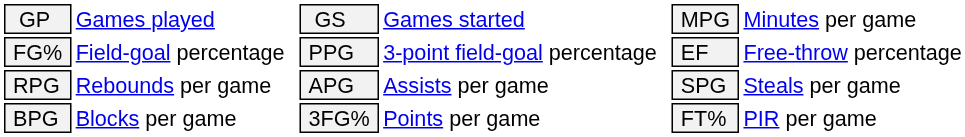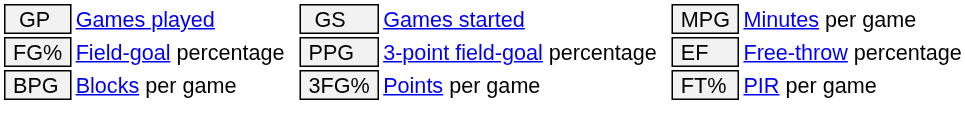 <table class="toccolours" style="font-size: 90%; white-space: nowrap;">
 <tr>
 <td style="background-color: #F2F2F2; border: 1px solid black;">  GP</td>
 <td><a href='#'>Games played</a></td>
 <td style="background-color: #F2F2F2; border: 1px solid black">  GS </td>
 <td><a href='#'>Games started</a></td>
 <td style="background-color: #F2F2F2; border: 1px solid black"> MPG </td>
 <td><a href='#'>Minutes</a> per game</td>
 </tr>
 <tr>
 <td style="background-color: #F2F2F2; border: 1px solid black;"> FG% </td>
 <td style="padding-right: 8px"><a href='#'>Field-goal</a> percentage</td>
 <td style="background-color: #F2F2F2; border: 1px solid black"> PPG </td>
 <td style="padding-right: 8px"><a href='#'>3-point field-goal</a> percentage</td>
 <td style="background-color: #F2F2F2; border: 1px solid black"> EF </td>
 <td><a href='#'>Free-throw</a> percentage</td>
 </tr>
 <tr>
-<td style="background-color: #F2F2F2; border: 1px solid black;"> RPG </td>
-<td><a href='#'>Rebounds</a> per game</td>
-<td style="background-color: #F2F2F2; border: 1px solid black"> APG </td>
-<td><a href='#'>Assists</a> per game</td>
-<td style="background-color: #F2F2F2; border: 1px solid black"> SPG </td>
-<td><a href='#'>Steals</a> per game</td>
-</tr>
-<tr>
 <td style="background-color: #F2F2F2; border: 1px solid black;"> BPG </td>
 <td><a href='#'>Blocks</a> per game</td>
 <td style="background-color: #F2F2F2; border: 1px solid black"> 3FG% </td>
 <td><a href='#'>Points</a> per game</td>
 <td style="background-color: #F2F2F2; border: 1px solid black"> FT% </td>
 <td><a href='#'>PIR</a> per game</td>
 </tr>
 <tr>
 </tr>
 </table>
